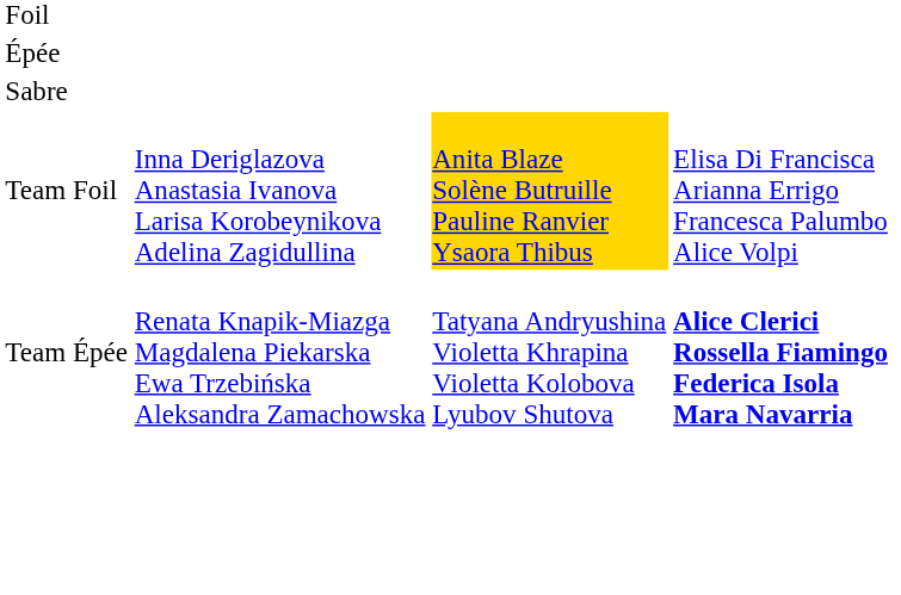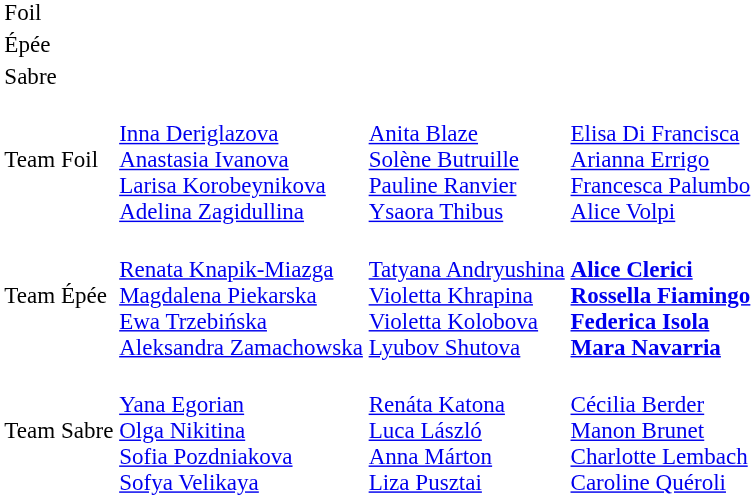 <table>
 <tr>
 <td rowspan=2>Foil</td>
 <td rowspan=2></td>
 <td rowspan=2></td>
 <td></td>
 </tr>
 <tr>
 <td></td>
 </tr>
 <tr>
 <td rowspan=2>Épée</td>
 <td rowspan=2></td>
 <td rowspan=2></td>
 <td></td>
 </tr>
 <tr>
 <td></td>
 </tr>
 <tr>
 <td rowspan=2>Sabre</td>
 <td rowspan=2></td>
 <td rowspan=2></td>
 <td></td>
 </tr>
 <tr>
 <td></td>
 </tr>
 <tr>
 <td>Team Foil</td>
 <td><br><a href='#'>Inna Deriglazova</a><br><a href='#'>Anastasia Ivanova</a><br><a href='#'>Larisa Korobeynikova</a><br><a href='#'>Adelina Zagidullina</a></td>
-<td style="background: gold;"><br><a href='#'>Anita Blaze</a><br><a href='#'>Solène Butruille</a><br><a href='#'>Pauline Ranvier</a><br><a href='#'>Ysaora Thibus</a></td>
+<td><br><a href='#'>Anita Blaze</a><br><a href='#'>Solène Butruille</a><br><a href='#'>Pauline Ranvier</a><br><a href='#'>Ysaora Thibus</a></td>
 <td><br><a href='#'>Elisa Di Francisca</a><br><a href='#'>Arianna Errigo</a><br><a href='#'>Francesca Palumbo</a><br><a href='#'>Alice Volpi</a></td>
 </tr>
 <tr>
 <td>Team Épée</td>
 <td><br><a href='#'>Renata Knapik-Miazga</a><br><a href='#'>Magdalena Piekarska</a><br><a href='#'>Ewa Trzebińska</a><br><a href='#'>Aleksandra Zamachowska</a></td>
 <td><br><a href='#'>Tatyana Andryushina</a><br><a href='#'>Violetta Khrapina</a><br><a href='#'>Violetta Kolobova</a><br><a href='#'>Lyubov Shutova</a></td>
 <td><strong><br><a href='#'>Alice Clerici</a><br><a href='#'>Rossella Fiamingo</a><br><a href='#'>Federica Isola</a><br><a href='#'>Mara Navarria</a></strong></td>
 </tr>
+<tr>
+<td>Team Sabre</td>
+<td><br><a href='#'>Yana Egorian</a><br><a href='#'>Olga Nikitina</a><br><a href='#'>Sofia Pozdniakova</a><br><a href='#'>Sofya Velikaya</a></td>
+<td><br><a href='#'>Renáta Katona</a><br><a href='#'>Luca László</a><br><a href='#'>Anna Márton</a><br><a href='#'>Liza Pusztai</a></td>
+<td><br><a href='#'>Cécilia Berder</a><br><a href='#'>Manon Brunet</a><br><a href='#'>Charlotte Lembach</a><br><a href='#'>Caroline Quéroli</a></td>
+</tr>
 </table>
